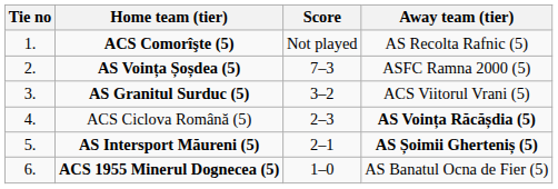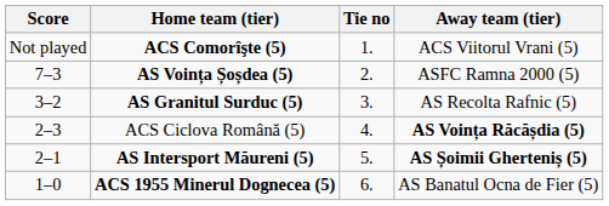 <table class="wikitable" style="text-align: center">
 <tr>
+<th>Score</th>
+<th>Home team (tier)</th>
 <th>Tie no</th>
-<th>Home team (tier)</th>
-<th>Score</th>
 <th>Away team (tier)</th>
 </tr>
 <tr>
+<td>Not played</td>
+<td><strong>ACS Comorîşte (5)</strong></td>
 <td>1.</td>
-<td><strong>ACS Comorîşte (5)</strong></td>
-<td>Not played</td>
+<td>ACS Viitorul Vrani (5)</td>
+</tr>
+<tr>
+<td>7–3</td>
+<td><strong>AS Voința Șoșdea (5)</strong></td>
+<td>2.</td>
+<td>ASFC Ramna 2000 (5)</td>
+</tr>
+<tr>
+<td>3–2</td>
+<td><strong>AS Granitul Surduc (5)</strong></td>
+<td>3.</td>
 <td>AS Recolta Rafnic (5)</td>
 </tr>
 <tr>
-<td>2.</td>
-<td><strong>AS Voința Șoșdea (5)</strong></td>
-<td>7–3</td>
-<td>ASFC Ramna 2000 (5)</td>
-</tr>
-<tr>
-<td>3.</td>
-<td><strong>AS Granitul Surduc (5)</strong></td>
-<td>3–2</td>
-<td>ACS Viitorul Vrani (5)</td>
-</tr>
-<tr>
+<td>2–3</td>
+<td>ACS Ciclova Română (5)</td>
 <td>4.</td>
-<td>ACS Ciclova Română (5)</td>
-<td>2–3</td>
 <td><strong>AS Voința Răcășdia (5)</strong></td>
 </tr>
 <tr>
+<td>2–1</td>
+<td><strong>AS Intersport Măureni (5)</strong></td>
 <td>5.</td>
-<td><strong>AS Intersport Măureni (5)</strong></td>
-<td>2–1</td>
 <td><strong>AS Șoimii Gherteniș (5)</strong></td>
 </tr>
 <tr>
+<td>1–0</td>
+<td><strong>ACS 1955 Minerul Dognecea (5)</strong></td>
 <td>6.</td>
-<td><strong>ACS 1955 Minerul Dognecea (5)</strong></td>
-<td>1–0</td>
 <td>AS Banatul Ocna de Fier (5)</td>
 </tr>
 </table>
